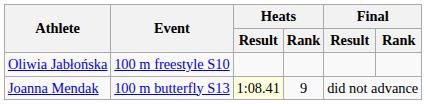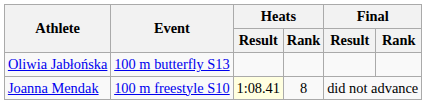 <table class=wikitable style="font-size:90%">
 <tr>
 <th rowspan="2">Athlete</th>
 <th rowspan="2">Event</th>
 <th colspan="2">Heats</th>
 <th colspan="2">Final</th>
 </tr>
 <tr>
 <th>Result</th>
 <th>Rank</th>
 <th>Result</th>
 <th>Rank</th>
 </tr>
 <tr align=center>
 <td align=left><a href='#'>Oliwia Jabłońska</a></td>
-<td><a href='#'>100 m freestyle S10</a></td>
+<td><a href='#'>100 m butterfly S13</a></td>
 <td></td>
 <td></td>
 <td></td>
 <td></td>
 </tr>
 <tr align=center>
 <td align=left><a href='#'>Joanna Mendak</a></td>
-<td><a href='#'>100 m butterfly S13</a></td>
+<td><a href='#'>100 m freestyle S10</a></td>
 <td style="background: lightyellow;">1:08.41</td>
-<td>9</td>
+<td>8</td>
 <td colspan=2>did not advance</td>
 </tr>
 </table>
